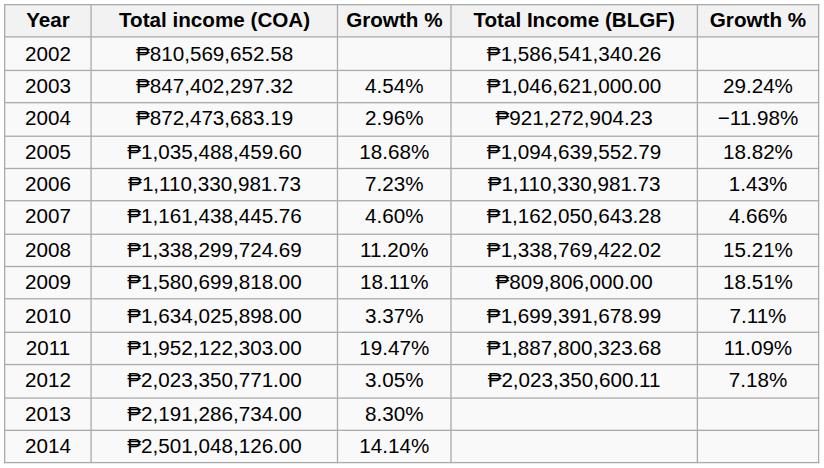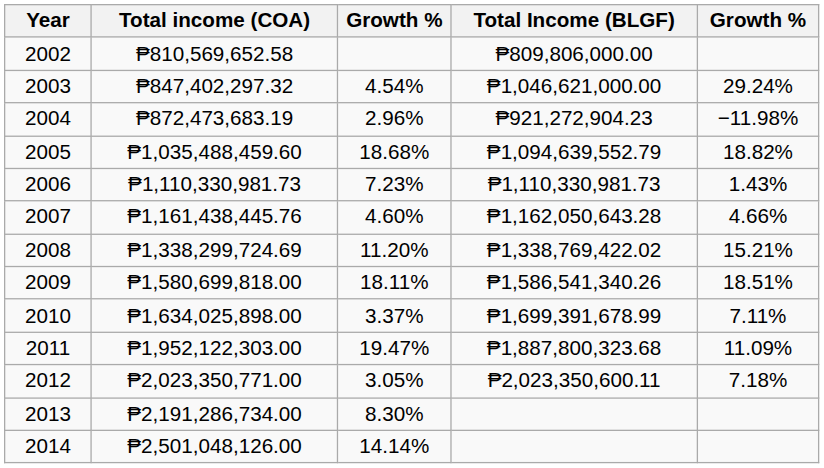 <table class="wikitable" style="text-align: center" width="50%">
 <tr>
 <th width="5%">Year</th>
 <th width="10%">Total income (COA)</th>
 <th width="5%">Growth %</th>
 <th width="10%">Total Income (BLGF)</th>
 <th width="5%">Growth %</th>
 </tr>
 <tr>
 <td>2002</td>
 <td>₱810,569,652.58</td>
 <td></td>
-<td>₱1,586,541,340.26</td>
+<td>₱809,806,000.00</td>
 <td></td>
 </tr>
 <tr>
 <td>2003</td>
 <td>₱847,402,297.32</td>
 <td> 4.54%</td>
 <td>₱1,046,621,000.00</td>
 <td> 29.24%</td>
 </tr>
 <tr>
 <td>2004</td>
 <td>₱872,473,683.19</td>
 <td> 2.96%</td>
 <td>₱921,272,904.23</td>
 <td> −11.98%</td>
 </tr>
 <tr>
 <td>2005</td>
 <td>₱1,035,488,459.60</td>
 <td> 18.68%</td>
 <td>₱1,094,639,552.79</td>
 <td> 18.82%</td>
 </tr>
 <tr>
 <td>2006</td>
 <td>₱1,110,330,981.73</td>
 <td> 7.23%</td>
 <td>₱1,110,330,981.73</td>
 <td> 1.43%</td>
 </tr>
 <tr>
 <td>2007</td>
 <td>₱1,161,438,445.76</td>
 <td> 4.60%</td>
 <td>₱1,162,050,643.28</td>
 <td> 4.66%</td>
 </tr>
 <tr>
 <td>2008</td>
 <td>₱1,338,299,724.69</td>
 <td> 11.20%</td>
 <td>₱1,338,769,422.02</td>
 <td> 15.21%</td>
 </tr>
 <tr>
 <td>2009</td>
 <td>₱1,580,699,818.00</td>
 <td> 18.11%</td>
-<td>₱809,806,000.00</td>
+<td>₱1,586,541,340.26</td>
 <td> 18.51%</td>
 </tr>
 <tr>
 <td>2010</td>
 <td>₱1,634,025,898.00</td>
 <td> 3.37%</td>
 <td>₱1,699,391,678.99</td>
 <td> 7.11%</td>
 </tr>
 <tr>
 <td>2011</td>
 <td>₱1,952,122,303.00</td>
 <td> 19.47%</td>
 <td>₱1,887,800,323.68</td>
 <td> 11.09%</td>
 </tr>
 <tr>
 <td>2012</td>
 <td>₱2,023,350,771.00</td>
 <td> 3.05%</td>
 <td>₱2,023,350,600.11</td>
 <td> 7.18%</td>
 </tr>
 <tr>
 <td>2013</td>
 <td>₱2,191,286,734.00</td>
 <td> 8.30%</td>
 <td></td>
 <td></td>
 </tr>
 <tr>
 <td>2014</td>
 <td>₱2,501,048,126.00</td>
 <td>14.14%</td>
 <td></td>
 <td></td>
 </tr>
 </table>
